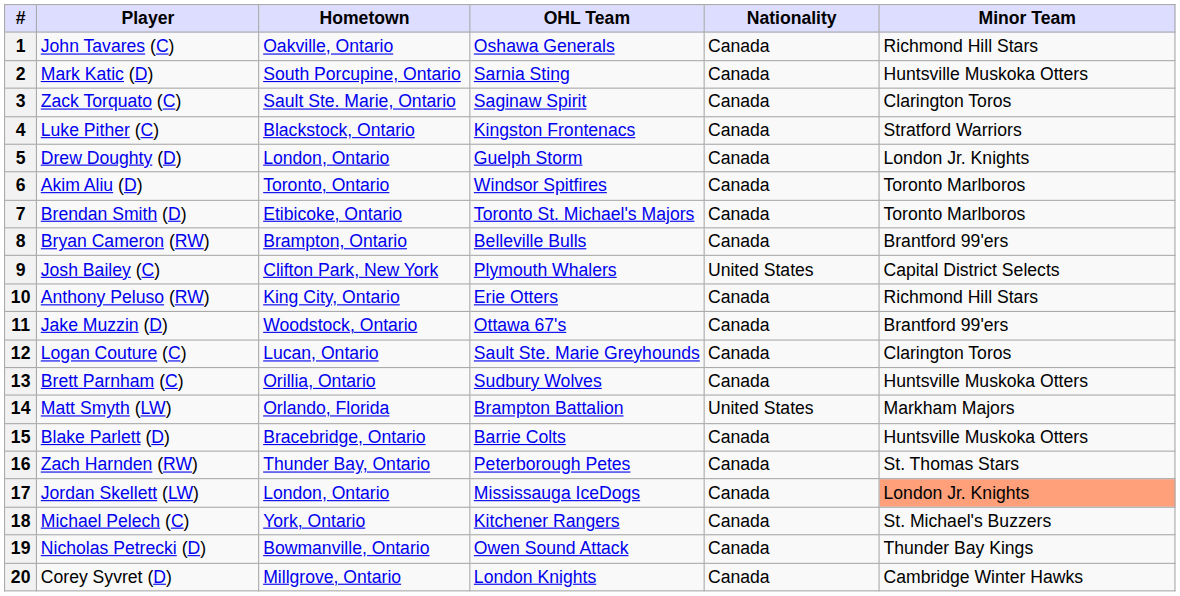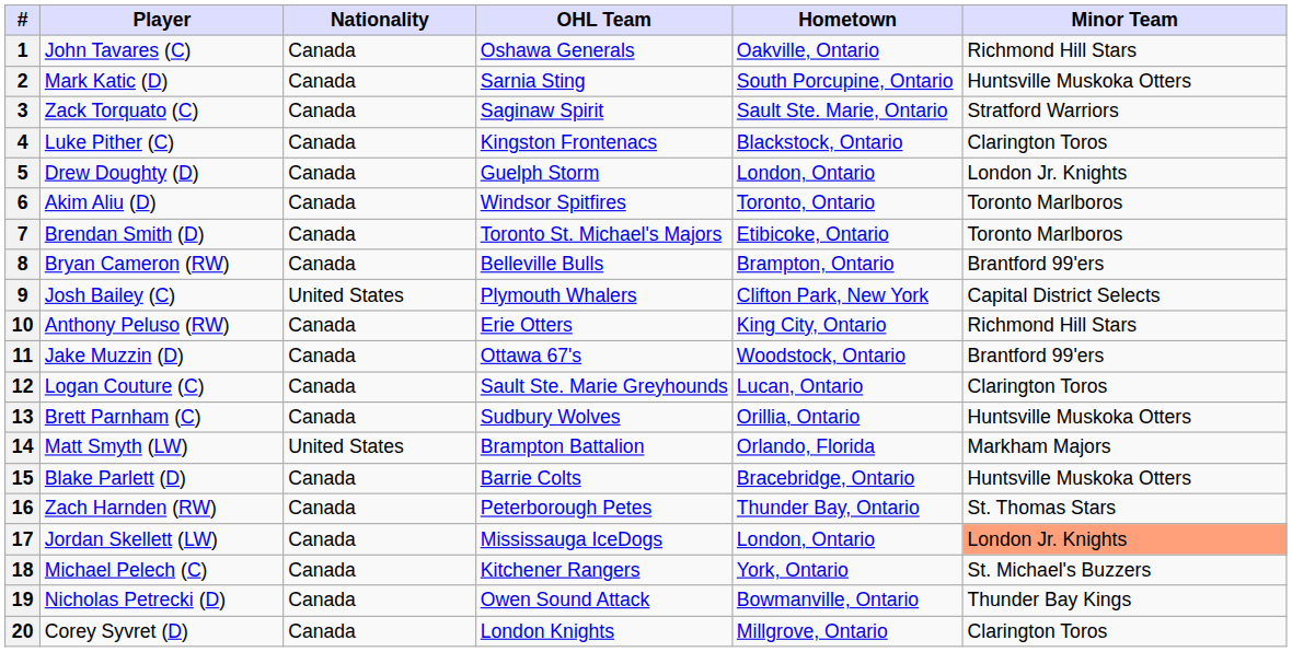 <table class="wikitable">
 <tr>
 <th style="background:#ddf; width:2.75%;">#</th>
 <th style="background:#ddf; width:19.0%;">Player</th>
+<th style="background:#ddf; width:15.0%;">Nationality</th>
+<th style="background:#ddf; width:20.0%;">OHL Team</th>
 <th style="background:#ddf; width:18.0%;">Hometown</th>
-<th style="background:#ddf; width:20.0%;">OHL Team</th>
-<th style="background:#ddf; width:15.0%;">Nationality</th>
 <th style="background:#ddf; width:100.0%;">Minor Team</th>
 </tr>
 <tr>
 <th>1</th>
 <td><a href='#'>John Tavares</a> (<a href='#'>C</a>)</td>
+<td> Canada</td>
+<td><a href='#'>Oshawa Generals</a></td>
 <td><a href='#'>Oakville, Ontario</a></td>
-<td><a href='#'>Oshawa Generals</a></td>
-<td> Canada</td>
 <td>Richmond Hill Stars</td>
 </tr>
 <tr>
 <th>2</th>
 <td><a href='#'>Mark Katic</a> (<a href='#'>D</a>)</td>
+<td> Canada</td>
+<td><a href='#'>Sarnia Sting</a></td>
 <td><a href='#'>South Porcupine, Ontario</a></td>
-<td><a href='#'>Sarnia Sting</a></td>
-<td> Canada</td>
 <td>Huntsville Muskoka Otters</td>
 </tr>
 <tr>
 <th>3</th>
 <td><a href='#'>Zack Torquato</a> (<a href='#'>C</a>)</td>
+<td> Canada</td>
+<td><a href='#'>Saginaw Spirit</a></td>
 <td><a href='#'>Sault Ste. Marie, Ontario</a></td>
-<td><a href='#'>Saginaw Spirit</a></td>
-<td> Canada</td>
-<td>Clarington Toros</td>
+<td>Stratford Warriors</td>
 </tr>
 <tr>
 <th>4</th>
 <td><a href='#'>Luke Pither</a> (<a href='#'>C</a>)</td>
+<td> Canada</td>
+<td><a href='#'>Kingston Frontenacs</a></td>
 <td><a href='#'>Blackstock, Ontario</a></td>
-<td><a href='#'>Kingston Frontenacs</a></td>
-<td> Canada</td>
-<td>Stratford Warriors</td>
+<td>Clarington Toros</td>
 </tr>
 <tr>
 <th>5</th>
 <td><a href='#'>Drew Doughty</a> (<a href='#'>D</a>)</td>
+<td> Canada</td>
+<td><a href='#'>Guelph Storm</a></td>
 <td><a href='#'>London, Ontario</a></td>
-<td><a href='#'>Guelph Storm</a></td>
-<td> Canada</td>
 <td>London Jr. Knights</td>
 </tr>
 <tr>
 <th>6</th>
 <td><a href='#'>Akim Aliu</a> (<a href='#'>D</a>)</td>
+<td> Canada</td>
+<td><a href='#'>Windsor Spitfires</a></td>
 <td><a href='#'>Toronto, Ontario</a></td>
-<td><a href='#'>Windsor Spitfires</a></td>
-<td> Canada</td>
 <td>Toronto Marlboros</td>
 </tr>
 <tr>
 <th>7</th>
 <td><a href='#'>Brendan Smith</a> (<a href='#'>D</a>)</td>
+<td> Canada</td>
+<td><a href='#'>Toronto St. Michael's Majors</a></td>
 <td><a href='#'>Etibicoke, Ontario</a></td>
-<td><a href='#'>Toronto St. Michael's Majors</a></td>
-<td> Canada</td>
 <td>Toronto Marlboros</td>
 </tr>
 <tr>
 <th>8</th>
 <td><a href='#'>Bryan Cameron</a> (<a href='#'>RW</a>)</td>
+<td> Canada</td>
+<td><a href='#'>Belleville Bulls</a></td>
 <td><a href='#'>Brampton, Ontario</a></td>
-<td><a href='#'>Belleville Bulls</a></td>
-<td> Canada</td>
 <td>Brantford 99'ers</td>
 </tr>
 <tr>
 <th>9</th>
 <td><a href='#'>Josh Bailey</a> (<a href='#'>C</a>)</td>
+<td> United States</td>
+<td><a href='#'>Plymouth Whalers</a></td>
 <td><a href='#'>Clifton Park, New York</a></td>
-<td><a href='#'>Plymouth Whalers</a></td>
-<td> United States</td>
 <td>Capital District Selects</td>
 </tr>
 <tr>
 <th>10</th>
 <td><a href='#'>Anthony Peluso</a> (<a href='#'>RW</a>)</td>
+<td> Canada</td>
+<td><a href='#'>Erie Otters</a></td>
 <td><a href='#'>King City, Ontario</a></td>
-<td><a href='#'>Erie Otters</a></td>
-<td> Canada</td>
 <td>Richmond Hill Stars</td>
 </tr>
 <tr>
 <th>11</th>
 <td><a href='#'>Jake Muzzin</a> (<a href='#'>D</a>)</td>
+<td> Canada</td>
+<td><a href='#'>Ottawa 67's</a></td>
 <td><a href='#'>Woodstock, Ontario</a></td>
-<td><a href='#'>Ottawa 67's</a></td>
-<td> Canada</td>
 <td>Brantford 99'ers</td>
 </tr>
 <tr>
 <th>12</th>
 <td><a href='#'>Logan Couture</a> (<a href='#'>C</a>)</td>
+<td> Canada</td>
+<td><a href='#'>Sault Ste. Marie Greyhounds</a></td>
 <td><a href='#'>Lucan, Ontario</a></td>
-<td><a href='#'>Sault Ste. Marie Greyhounds</a></td>
-<td> Canada</td>
 <td>Clarington Toros</td>
 </tr>
 <tr>
 <th>13</th>
 <td><a href='#'>Brett Parnham</a> (<a href='#'>C</a>)</td>
+<td> Canada</td>
+<td><a href='#'>Sudbury Wolves</a></td>
 <td><a href='#'>Orillia, Ontario</a></td>
-<td><a href='#'>Sudbury Wolves</a></td>
-<td> Canada</td>
 <td>Huntsville Muskoka Otters</td>
 </tr>
 <tr>
 <th>14</th>
 <td><a href='#'>Matt Smyth</a> (<a href='#'>LW</a>)</td>
+<td> United States</td>
+<td><a href='#'>Brampton Battalion</a></td>
 <td><a href='#'>Orlando, Florida</a></td>
-<td><a href='#'>Brampton Battalion</a></td>
-<td> United States</td>
 <td>Markham Majors</td>
 </tr>
 <tr>
 <th>15</th>
 <td><a href='#'>Blake Parlett</a> (<a href='#'>D</a>)</td>
+<td> Canada</td>
+<td><a href='#'>Barrie Colts</a></td>
 <td><a href='#'>Bracebridge, Ontario</a></td>
-<td><a href='#'>Barrie Colts</a></td>
-<td> Canada</td>
 <td>Huntsville Muskoka Otters</td>
 </tr>
 <tr>
 <th>16</th>
 <td><a href='#'>Zach Harnden</a> (<a href='#'>RW</a>)</td>
+<td> Canada</td>
+<td><a href='#'>Peterborough Petes</a></td>
 <td><a href='#'>Thunder Bay, Ontario</a></td>
-<td><a href='#'>Peterborough Petes</a></td>
-<td> Canada</td>
 <td>St. Thomas Stars</td>
 </tr>
 <tr>
 <th>17</th>
 <td><a href='#'>Jordan Skellett</a> (<a href='#'>LW</a>)</td>
+<td> Canada</td>
+<td><a href='#'>Mississauga IceDogs</a></td>
 <td><a href='#'>London, Ontario</a></td>
-<td><a href='#'>Mississauga IceDogs</a></td>
-<td> Canada</td>
 <td style="background: lightsalmon;">London Jr. Knights</td>
 </tr>
 <tr>
 <th>18</th>
 <td><a href='#'>Michael Pelech</a> (<a href='#'>C</a>)</td>
+<td> Canada</td>
+<td><a href='#'>Kitchener Rangers</a></td>
 <td><a href='#'>York, Ontario</a></td>
-<td><a href='#'>Kitchener Rangers</a></td>
-<td> Canada</td>
 <td>St. Michael's Buzzers</td>
 </tr>
 <tr>
 <th>19</th>
 <td><a href='#'>Nicholas Petrecki</a> (<a href='#'>D</a>)</td>
+<td> Canada</td>
+<td><a href='#'>Owen Sound Attack</a></td>
 <td><a href='#'>Bowmanville, Ontario</a></td>
-<td><a href='#'>Owen Sound Attack</a></td>
-<td> Canada</td>
 <td>Thunder Bay Kings</td>
 </tr>
 <tr>
 <th>20</th>
 <td>Corey Syvret (<a href='#'>D</a>)</td>
+<td> Canada</td>
+<td><a href='#'>London Knights</a></td>
 <td><a href='#'>Millgrove, Ontario</a></td>
-<td><a href='#'>London Knights</a></td>
-<td> Canada</td>
-<td>Cambridge Winter Hawks</td>
+<td>Clarington Toros</td>
 </tr>
 </table>
